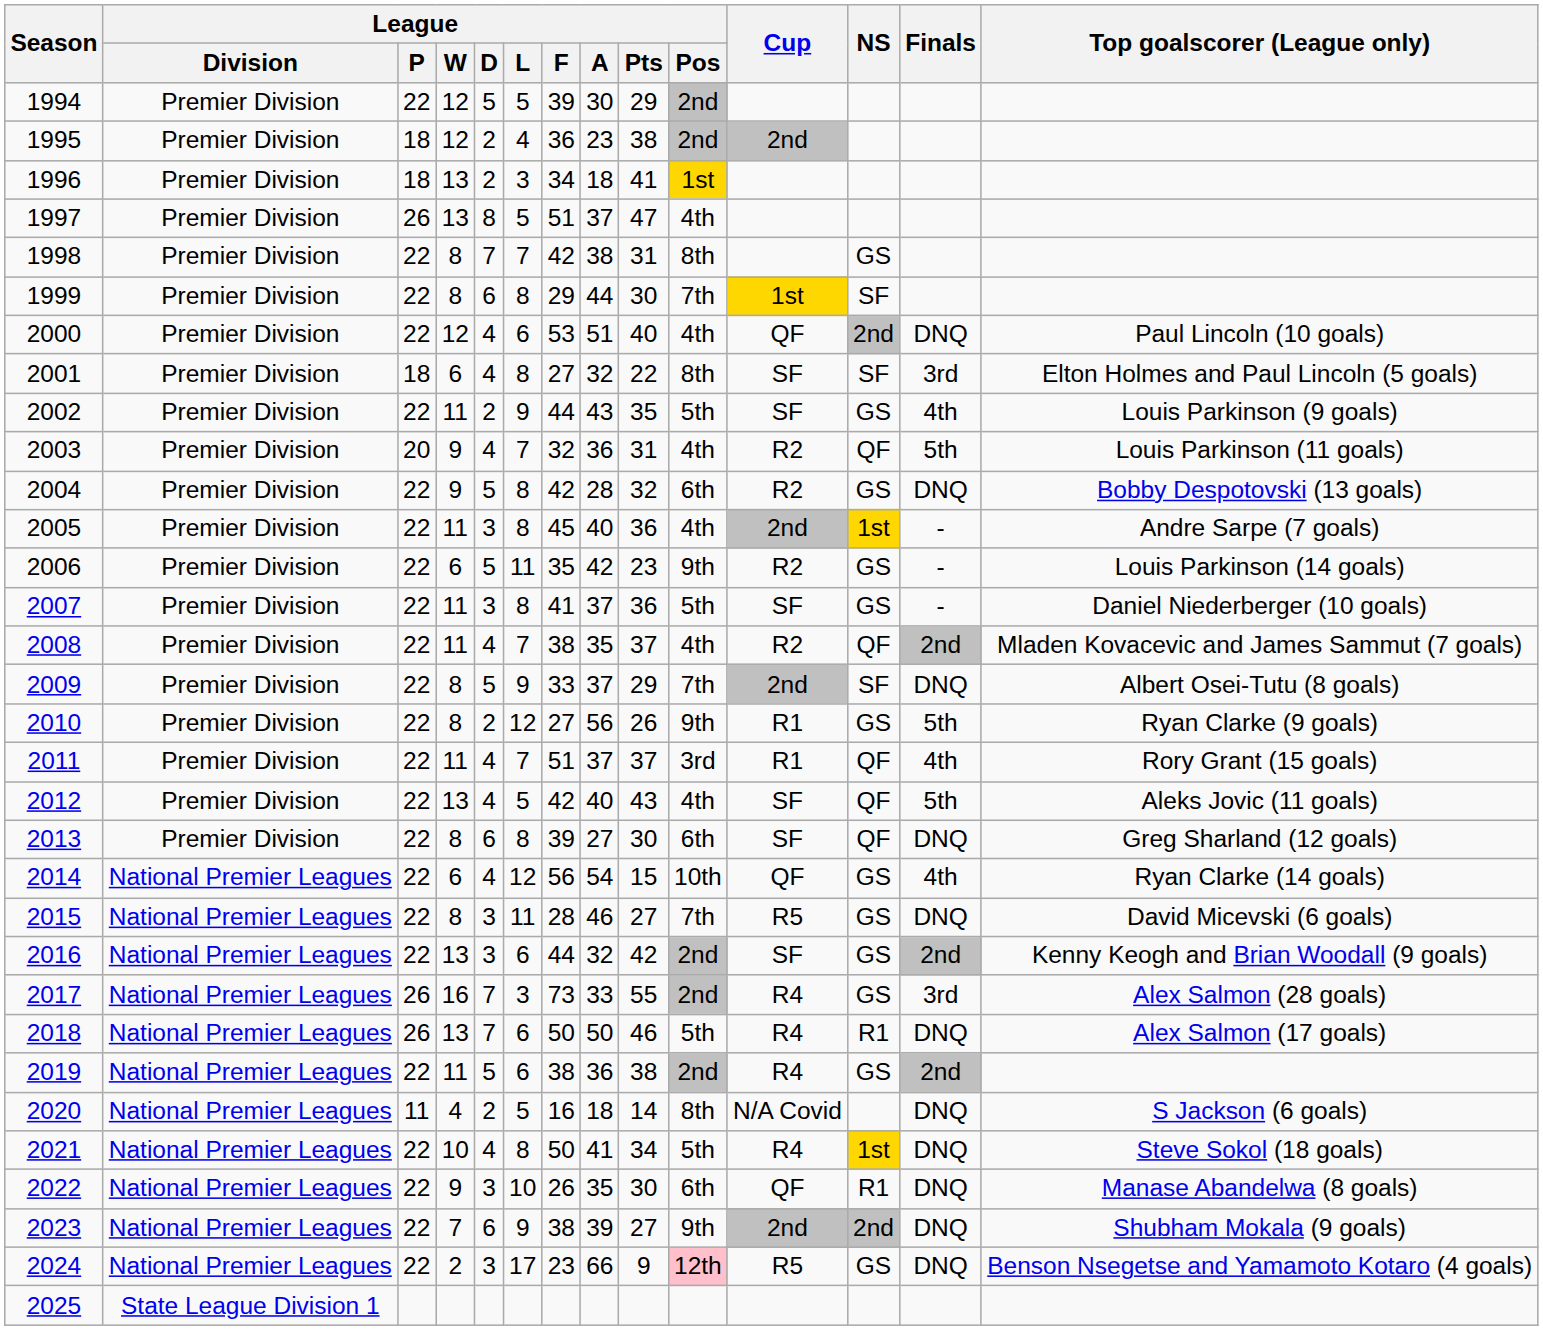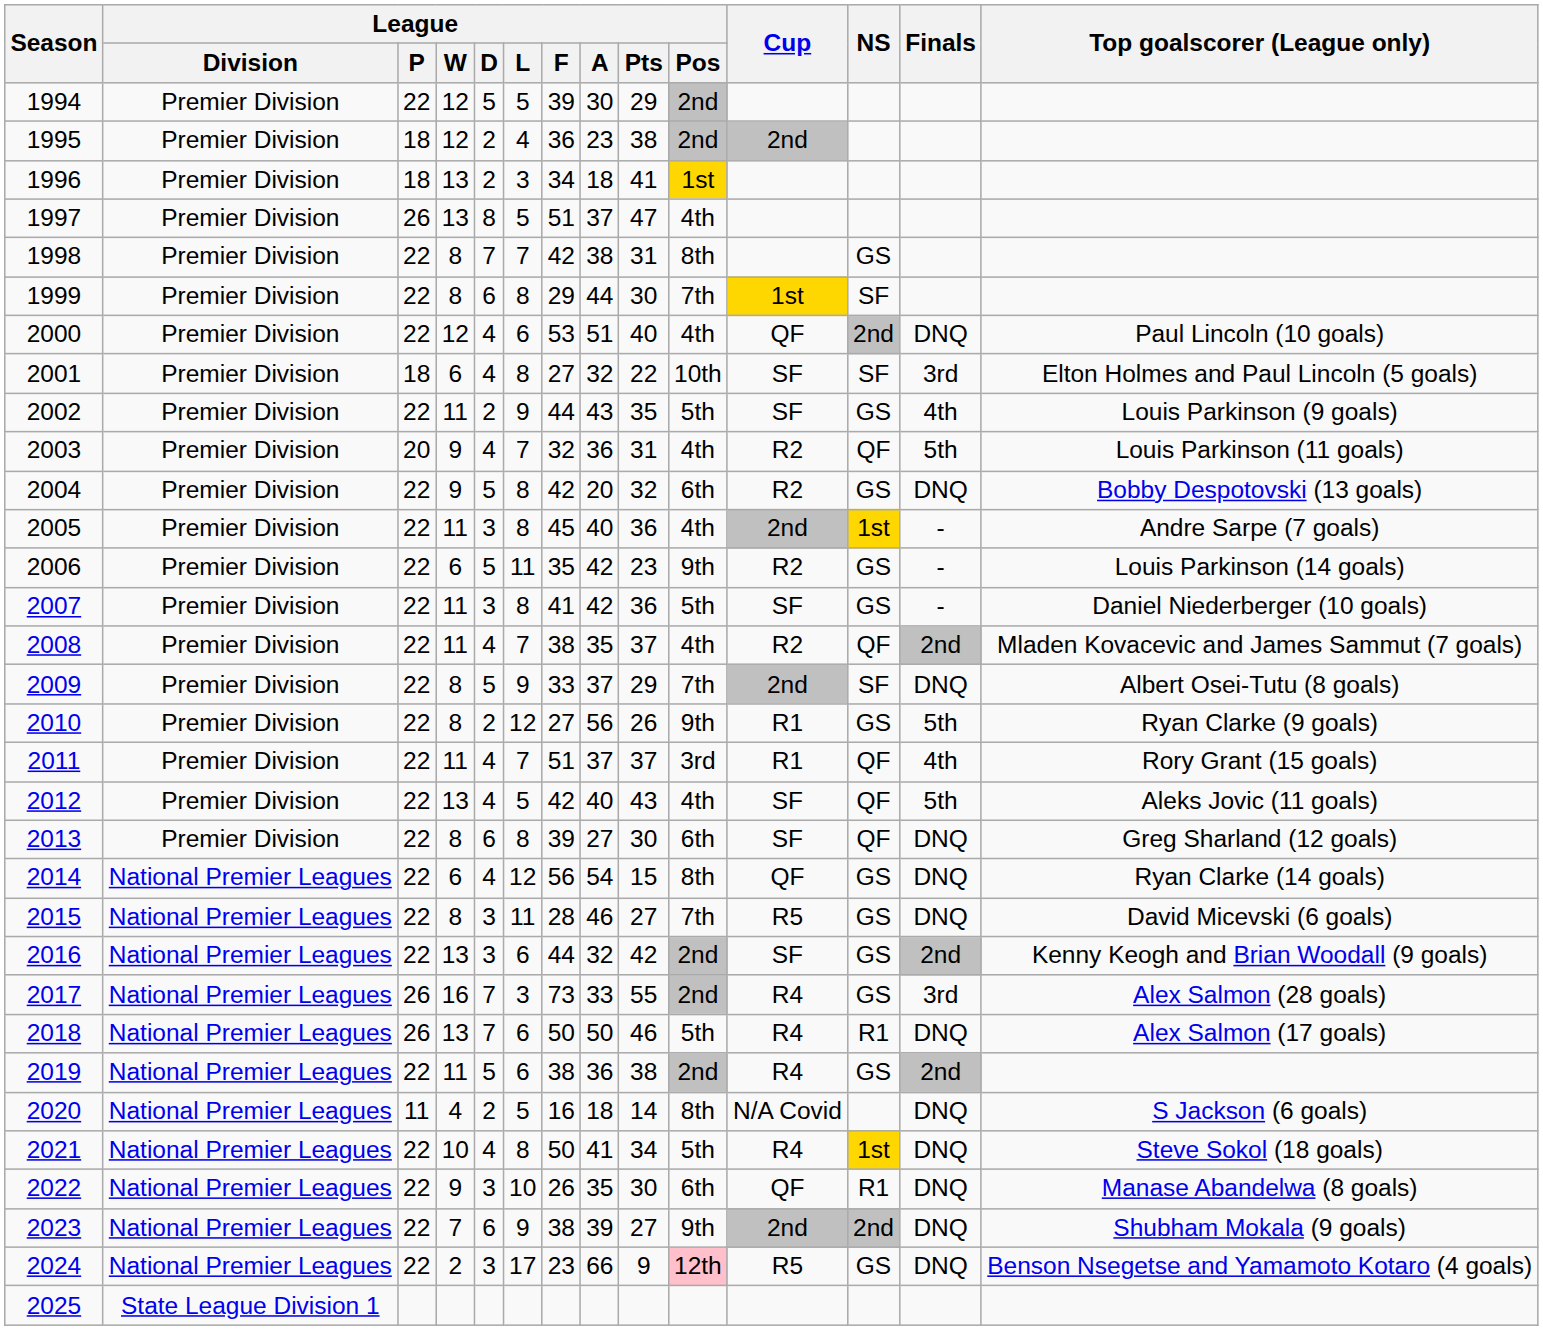 <table class="wikitable" style="text-align: center">
 <tr>
 <th rowspan=2>Season</th>
 <th colspan=9>League</th>
 <th rowspan=2><a href='#'>Cup</a></th>
 <th rowspan=2>NS</th>
 <th rowspan=2>Finals</th>
 <th rowspan=2>Top goalscorer (League only)</th>
 </tr>
 <tr>
 <th>Division</th>
 <th>P</th>
 <th>W</th>
 <th>D</th>
 <th>L</th>
 <th>F</th>
 <th>A</th>
 <th>Pts</th>
 <th>Pos</th>
 </tr>
 <tr>
 <td rowspan=1>1994</td>
 <td rowspan=1>Premier Division</td>
 <td rowspan=1>22</td>
 <td rowspan=1>12</td>
 <td rowspan=1>5</td>
 <td rowspan=1>5</td>
 <td rowspan=1>39</td>
 <td rowspan=1>30</td>
 <td rowspan=1>29</td>
 <td rowspan=1 style="background:Silver;">2nd</td>
 <td rowspan=1></td>
 <td rowspan=1></td>
 <td rowspan=1></td>
 <td rowspan=1></td>
 </tr>
 <tr>
 <td rowspan=1>1995</td>
 <td rowspan=1>Premier Division</td>
 <td rowspan=1>18</td>
 <td rowspan=1>12</td>
 <td rowspan=1>2</td>
 <td rowspan=1>4</td>
 <td rowspan=1>36</td>
 <td rowspan=1>23</td>
 <td rowspan=1>38</td>
 <td rowspan=1 style="background:Silver;">2nd</td>
 <td rowspan=1 style="background:Silver;">2nd</td>
 <td rowspan=1></td>
 <td rowspan=1></td>
 <td rowspan=1></td>
 </tr>
 <tr>
 <td rowspan=1>1996</td>
 <td rowspan=1>Premier Division</td>
 <td rowspan=1>18</td>
 <td rowspan=1>13</td>
 <td rowspan=1>2</td>
 <td rowspan=1>3</td>
 <td rowspan=1>34</td>
 <td rowspan=1>18</td>
 <td rowspan=1>41</td>
 <td rowspan=1 style="background:Gold;">1st</td>
 <td rowspan=1></td>
 <td rowspan=1></td>
 <td rowspan=1></td>
 <td rowspan=1></td>
 </tr>
 <tr>
 <td rowspan=1>1997</td>
 <td rowspan=1>Premier Division</td>
 <td rowspan=1>26</td>
 <td rowspan=1>13</td>
 <td rowspan=1>8</td>
 <td rowspan=1>5</td>
 <td rowspan=1>51</td>
 <td rowspan=1>37</td>
 <td rowspan=1>47</td>
 <td rowspan=1>4th</td>
 <td rowspan=1></td>
 <td rowspan=1></td>
 <td rowspan=1></td>
 <td rowspan=1></td>
 </tr>
 <tr>
 <td rowspan=1>1998</td>
 <td rowspan=1>Premier Division</td>
 <td rowspan=1>22</td>
 <td rowspan=1>8</td>
 <td rowspan=1>7</td>
 <td rowspan=1>7</td>
 <td rowspan=1>42</td>
 <td rowspan=1>38</td>
 <td rowspan=1>31</td>
 <td rowspan=1>8th</td>
 <td rowspan=1></td>
 <td rowspan=1>GS</td>
 <td rowspan=1></td>
 <td rowspan=1></td>
 </tr>
 <tr>
 <td rowspan=1>1999</td>
 <td rowspan=1>Premier Division</td>
 <td rowspan=1>22</td>
 <td rowspan=1>8</td>
 <td rowspan=1>6</td>
 <td rowspan=1>8</td>
 <td rowspan=1>29</td>
 <td rowspan=1>44</td>
 <td rowspan=1>30</td>
 <td rowspan=1>7th</td>
 <td rowspan=1 style="background:Gold;">1st</td>
 <td rowspan=1>SF</td>
 <td rowspan=1></td>
 <td rowspan=1></td>
 </tr>
 <tr>
 <td rowspan=1>2000</td>
 <td rowspan=1>Premier Division</td>
 <td rowspan=1>22</td>
 <td rowspan=1>12</td>
 <td rowspan=1>4</td>
 <td rowspan=1>6</td>
 <td rowspan=1>53</td>
 <td rowspan=1>51</td>
 <td rowspan=1>40</td>
 <td rowspan=1>4th</td>
 <td rowspan=1>QF</td>
 <td rowspan=1 style="background:Silver;">2nd</td>
 <td rowspan=1>DNQ</td>
 <td rowspan=1>Paul Lincoln (10 goals)</td>
 </tr>
 <tr>
 <td rowspan=1>2001</td>
 <td rowspan=1>Premier Division</td>
 <td rowspan=1>18</td>
 <td rowspan=1>6</td>
 <td rowspan=1>4</td>
 <td rowspan=1>8</td>
 <td rowspan=1>27</td>
 <td rowspan=1>32</td>
 <td rowspan=1>22</td>
-<td rowspan=1>8th</td>
+<td rowspan=1>10th</td>
 <td rowspan=1>SF</td>
 <td rowspan=1>SF</td>
 <td rowspan=1>3rd</td>
 <td rowspan=1>Elton Holmes and Paul Lincoln (5 goals)</td>
 </tr>
 <tr>
 <td rowspan=1>2002</td>
 <td rowspan=1>Premier Division</td>
 <td rowspan=1>22</td>
 <td rowspan=1>11</td>
 <td rowspan=1>2</td>
 <td rowspan=1>9</td>
 <td rowspan=1>44</td>
 <td rowspan=1>43</td>
 <td rowspan=1>35</td>
 <td rowspan=1>5th</td>
 <td rowspan=1>SF</td>
 <td rowspan=1>GS</td>
 <td rowspan=1>4th</td>
 <td rowspan=1>Louis Parkinson (9 goals)</td>
 </tr>
 <tr>
 <td rowspan=1>2003</td>
 <td rowspan=1>Premier Division</td>
 <td rowspan=1>20</td>
 <td rowspan=1>9</td>
 <td rowspan=1>4</td>
 <td rowspan=1>7</td>
 <td rowspan=1>32</td>
 <td rowspan=1>36</td>
 <td rowspan=1>31</td>
 <td rowspan=1>4th</td>
 <td rowspan=1>R2</td>
 <td rowspan=1>QF</td>
 <td rowspan=1>5th</td>
 <td rowspan=1>Louis Parkinson (11 goals)</td>
 </tr>
 <tr>
 <td rowspan=1>2004</td>
 <td rowspan=1>Premier Division</td>
 <td rowspan=1>22</td>
 <td rowspan=1>9</td>
 <td rowspan=1>5</td>
 <td rowspan=1>8</td>
 <td rowspan=1>42</td>
-<td rowspan=1>28</td>
+<td rowspan=1>20</td>
 <td rowspan=1>32</td>
 <td rowspan=1>6th</td>
 <td rowspan=1>R2</td>
 <td rowspan=1>GS</td>
 <td rowspan=1>DNQ</td>
 <td rowspan=1><a href='#'>Bobby Despotovski</a> (13 goals)</td>
 </tr>
 <tr>
 <td rowspan=1>2005</td>
 <td rowspan=1>Premier Division</td>
 <td rowspan=1>22</td>
 <td rowspan=1>11</td>
 <td rowspan=1>3</td>
 <td rowspan=1>8</td>
 <td rowspan=1>45</td>
 <td rowspan=1>40</td>
 <td rowspan=1>36</td>
 <td rowspan=1>4th</td>
 <td rowspan=1 style="background:Silver;">2nd</td>
 <td rowspan=1 style="background:Gold;">1st</td>
 <td rowspan=1>-</td>
 <td rowspan=1>Andre Sarpe (7 goals)</td>
 </tr>
 <tr>
 <td rowspan=1>2006</td>
 <td rowspan=1>Premier Division</td>
 <td rowspan=1>22</td>
 <td rowspan=1>6</td>
 <td rowspan=1>5</td>
 <td rowspan=1>11</td>
 <td rowspan=1>35</td>
 <td rowspan=1>42</td>
 <td rowspan=1>23</td>
 <td rowspan=1>9th</td>
 <td rowspan=1>R2</td>
 <td rowspan=1>GS</td>
 <td rowspan=1>-</td>
 <td rowspan=1>Louis Parkinson (14 goals)</td>
 </tr>
 <tr>
 <td rowspan=1><a href='#'>2007</a></td>
 <td rowspan=1>Premier Division</td>
 <td rowspan=1>22</td>
 <td rowspan=1>11</td>
 <td rowspan=1>3</td>
 <td rowspan=1>8</td>
 <td rowspan=1>41</td>
-<td rowspan=1>37</td>
+<td rowspan=1>42</td>
 <td rowspan=1>36</td>
 <td rowspan=1>5th</td>
 <td rowspan=1>SF</td>
 <td rowspan=1>GS</td>
 <td rowspan=1>-</td>
 <td rowspan=1>Daniel Niederberger (10 goals)</td>
 </tr>
 <tr>
 <td rowspan=1><a href='#'>2008</a></td>
 <td rowspan=1>Premier Division</td>
 <td rowspan=1>22</td>
 <td rowspan=1>11</td>
 <td rowspan=1>4</td>
 <td rowspan=1>7</td>
 <td rowspan=1>38</td>
 <td rowspan=1>35</td>
 <td rowspan=1>37</td>
 <td rowspan=1>4th</td>
 <td rowspan=1>R2</td>
 <td rowspan=1>QF</td>
 <td rowspan=1 style="background:Silver;">2nd</td>
 <td rowspan=1>Mladen Kovacevic and James Sammut (7 goals)</td>
 </tr>
 <tr>
 <td rowspan=1><a href='#'>2009</a></td>
 <td rowspan=1>Premier Division</td>
 <td rowspan=1>22</td>
 <td rowspan=1>8</td>
 <td rowspan=1>5</td>
 <td rowspan=1>9</td>
 <td rowspan=1>33</td>
 <td rowspan=1>37</td>
 <td rowspan=1>29</td>
 <td rowspan=1>7th</td>
 <td rowspan=1 style="background:Silver;">2nd</td>
 <td rowspan=1>SF</td>
 <td rowspan=1>DNQ</td>
 <td rowspan=1>Albert Osei-Tutu (8 goals)</td>
 </tr>
 <tr>
 <td rowspan=1><a href='#'>2010</a></td>
 <td rowspan=1>Premier Division</td>
 <td rowspan=1>22</td>
 <td rowspan=1>8</td>
 <td rowspan=1>2</td>
 <td rowspan=1>12</td>
 <td rowspan=1>27</td>
 <td rowspan=1>56</td>
 <td rowspan=1>26</td>
 <td rowspan=1>9th</td>
 <td rowspan=1>R1</td>
 <td rowspan=1>GS</td>
 <td rowspan=1>5th</td>
 <td rowspan=1>Ryan Clarke (9 goals)</td>
 </tr>
 <tr>
 <td rowspan=1><a href='#'>2011</a></td>
 <td rowspan=1>Premier Division</td>
 <td rowspan=1>22</td>
 <td rowspan=1>11</td>
 <td rowspan=1>4</td>
 <td rowspan=1>7</td>
 <td rowspan=1>51</td>
 <td rowspan=1>37</td>
 <td rowspan=1>37</td>
 <td rowspan=1>3rd</td>
 <td rowspan=1>R1</td>
 <td rowspan=1>QF</td>
 <td rowspan=1>4th</td>
 <td rowspan=1>Rory Grant (15 goals)</td>
 </tr>
 <tr>
 <td rowspan=1><a href='#'>2012</a></td>
 <td rowspan=1>Premier Division</td>
 <td rowspan=1>22</td>
 <td rowspan=1>13</td>
 <td rowspan=1>4</td>
 <td rowspan=1>5</td>
 <td rowspan=1>42</td>
 <td rowspan=1>40</td>
 <td rowspan=1>43</td>
 <td rowspan=1>4th</td>
 <td rowspan=1>SF</td>
 <td rowspan=1>QF</td>
 <td rowspan=1>5th</td>
 <td rowspan=1>Aleks Jovic (11 goals)</td>
 </tr>
 <tr>
 <td rowspan=1><a href='#'>2013</a></td>
 <td rowspan=1>Premier Division</td>
 <td rowspan=1>22</td>
 <td rowspan=1>8</td>
 <td rowspan=1>6</td>
 <td rowspan=1>8</td>
 <td rowspan=1>39</td>
 <td rowspan=1>27</td>
 <td rowspan=1>30</td>
 <td rowspan=1>6th</td>
 <td rowspan=1>SF</td>
 <td rowspan=1>QF</td>
 <td rowspan=1>DNQ</td>
 <td rowspan=1>Greg Sharland (12 goals)</td>
 </tr>
 <tr>
 <td rowspan=1><a href='#'>2014</a></td>
 <td rowspan=1><a href='#'>National Premier Leagues</a></td>
 <td rowspan=1>22</td>
 <td rowspan=1>6</td>
 <td rowspan=1>4</td>
 <td rowspan=1>12</td>
 <td rowspan=1>56</td>
 <td rowspan=1>54</td>
 <td rowspan=1>15</td>
-<td rowspan=1>10th</td>
+<td rowspan=1>8th</td>
 <td rowspan=1>QF</td>
 <td rowspan=1>GS</td>
-<td rowspan=1>4th</td>
+<td rowspan=1>DNQ</td>
 <td rowspan=1>Ryan Clarke (14 goals)</td>
 </tr>
 <tr>
 <td rowspan=1><a href='#'>2015</a></td>
 <td rowspan=1><a href='#'>National Premier Leagues</a></td>
 <td rowspan=1>22</td>
 <td rowspan=1>8</td>
 <td rowspan=1>3</td>
 <td rowspan=1>11</td>
 <td rowspan=1>28</td>
 <td rowspan=1>46</td>
 <td rowspan=1>27</td>
 <td rowspan=1>7th</td>
 <td rowspan=1>R5</td>
 <td rowspan=1>GS</td>
 <td rowspan=1>DNQ</td>
 <td rowspan=1>David Micevski (6 goals)</td>
 </tr>
 <tr>
 <td rowspan=1><a href='#'>2016</a></td>
 <td rowspan=1><a href='#'>National Premier Leagues</a></td>
 <td rowspan=1>22</td>
 <td rowspan=1>13</td>
 <td rowspan=1>3</td>
 <td rowspan=1>6</td>
 <td rowspan=1>44</td>
 <td rowspan=1>32</td>
 <td rowspan=1>42</td>
 <td rowspan=1 style="background:Silver;">2nd</td>
 <td rowspan=1>SF</td>
 <td rowspan=1>GS</td>
 <td rowspan=1 style="background:Silver;">2nd</td>
 <td rowspan=1>Kenny Keogh and <a href='#'>Brian Woodall</a> (9 goals)</td>
 </tr>
 <tr>
 <td rowspan=1><a href='#'>2017</a></td>
 <td rowspan=1><a href='#'>National Premier Leagues</a></td>
 <td rowspan=1>26</td>
 <td rowspan=1>16</td>
 <td rowspan=1>7</td>
 <td rowspan=1>3</td>
 <td rowspan=1>73</td>
 <td rowspan=1>33</td>
 <td rowspan=1>55</td>
 <td rowspan=1 style="background:Silver;">2nd</td>
 <td rowspan=1>R4</td>
 <td rowspan=1>GS</td>
 <td rowspan=1>3rd</td>
 <td rowspan=1><a href='#'>Alex Salmon</a> (28 goals)</td>
 </tr>
 <tr>
 <td rowspan=1><a href='#'>2018</a></td>
 <td rowspan=1><a href='#'>National Premier Leagues</a></td>
 <td rowspan=1>26</td>
 <td rowspan=1>13</td>
 <td rowspan=1>7</td>
 <td rowspan=1>6</td>
 <td rowspan=1>50</td>
 <td rowspan=1>50</td>
 <td rowspan=1>46</td>
 <td rowspan=1>5th</td>
 <td rowspan=1>R4</td>
 <td rowspan=1>R1</td>
 <td rowspan=1>DNQ</td>
 <td rowspan=1><a href='#'>Alex Salmon</a> (17 goals)</td>
 </tr>
 <tr>
 <td rowspan=1><a href='#'>2019</a></td>
 <td rowspan=1><a href='#'>National Premier Leagues</a></td>
 <td rowspan=1>22</td>
 <td rowspan=1>11</td>
 <td rowspan=1>5</td>
 <td rowspan=1>6</td>
 <td rowspan=1>38</td>
 <td rowspan=1>36</td>
 <td rowspan=1>38</td>
 <td rowspan=1 style="background:Silver;">2nd</td>
 <td rowspan=1>R4</td>
 <td rowspan=1>GS</td>
 <td rowspan=1 style="background:Silver;">2nd</td>
 <td rowspan=1></td>
 </tr>
 <tr>
 <td rowspan=1><a href='#'>2020</a></td>
 <td rowspan=1><a href='#'>National Premier Leagues</a></td>
 <td rowspan=1>11</td>
 <td rowspan=1>4</td>
 <td rowspan=1>2</td>
 <td rowspan=1>5</td>
 <td rowspan=1>16</td>
 <td rowspan=1>18</td>
 <td rowspan=1>14</td>
 <td rowspan=1>8th</td>
 <td rowspan=1>N/A Covid</td>
 <td rowspan=1></td>
 <td rowspan=1>DNQ</td>
 <td rowspan=1><a href='#'>S Jackson</a> (6 goals)</td>
 </tr>
 <tr>
 <td rowspan=1><a href='#'>2021</a></td>
 <td rowspan=1><a href='#'>National Premier Leagues</a></td>
 <td rowspan=1>22</td>
 <td rowspan=1>10</td>
 <td rowspan=1>4</td>
 <td rowspan=1>8</td>
 <td rowspan=1>50</td>
 <td rowspan=1>41</td>
 <td rowspan=1>34</td>
 <td rowspan=1>5th</td>
 <td rowspan=1>R4</td>
 <td rowspan=1 style="background:Gold;">1st</td>
 <td rowspan=1>DNQ</td>
 <td rowspan=1><a href='#'>Steve Sokol</a> (18 goals)</td>
 </tr>
 <tr>
 <td rowspan=1><a href='#'>2022</a></td>
 <td rowspan=1><a href='#'>National Premier Leagues</a></td>
 <td rowspan=1>22</td>
 <td rowspan=1>9</td>
 <td rowspan=1>3</td>
 <td rowspan=1>10</td>
 <td rowspan=1>26</td>
 <td rowspan=1>35</td>
 <td rowspan=1>30</td>
 <td rowspan=1>6th</td>
 <td rowspan=1>QF</td>
 <td rowspan=1>R1</td>
 <td rowspan=1>DNQ</td>
 <td rowspan=1><a href='#'>Manase Abandelwa</a> (8 goals)</td>
 </tr>
 <tr>
 <td rowspan=1><a href='#'>2023</a></td>
 <td rowspan=1><a href='#'>National Premier Leagues</a></td>
 <td rowspan=1>22</td>
 <td rowspan=1>7</td>
 <td rowspan=1>6</td>
 <td rowspan=1>9</td>
 <td rowspan=1>38</td>
 <td rowspan=1>39</td>
 <td rowspan=1>27</td>
 <td rowspan=1>9th</td>
 <td rowspan=1 style="background:Silver;">2nd</td>
 <td rowspan=1 style="background:Silver;">2nd</td>
 <td rowspan=1>DNQ</td>
 <td rowspan=1><a href='#'>Shubham Mokala</a> (9 goals)</td>
 </tr>
 <tr>
 <td rowspan=1><a href='#'>2024</a></td>
 <td rowspan=1><a href='#'>National Premier Leagues</a></td>
 <td rowspan=1>22</td>
 <td rowspan=1>2</td>
 <td rowspan=1>3</td>
 <td rowspan=1>17</td>
 <td rowspan=1>23</td>
 <td rowspan=1>66</td>
 <td rowspan=1>9</td>
 <td rowspan=1 style="background:Pink;">12th</td>
 <td rowspan=1>R5</td>
 <td rowspan=1>GS</td>
 <td rowspan=1>DNQ</td>
 <td rowspan=1><a href='#'>Benson Nsegetse and Yamamoto Kotaro</a> (4 goals)</td>
 </tr>
 <tr>
 <td rowspan=1><a href='#'>2025</a></td>
 <td rowspan=1><a href='#'>State League Division 1</a></td>
 <td rowspan=1></td>
 <td rowspan=1></td>
 <td rowspan=1></td>
 <td rowspan=1></td>
 <td rowspan=1></td>
 <td rowspan=1></td>
 <td rowspan=1></td>
 <td rowspan=1></td>
 <td rowspan=1></td>
 <td rowspan=1></td>
 <td rowspan=1></td>
 <td rowspan=1></td>
 </tr>
 </table>
